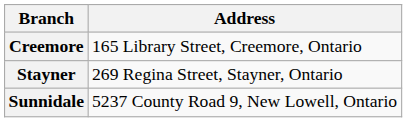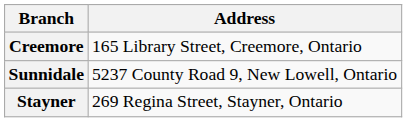 <table class="wikitable">
 <tr>
 <th scope="col">Branch</th>
 <th scope="col">Address</th>
 </tr>
 <tr>
 <th scope="row">Creemore</th>
 <td>165 Library Street, Creemore, Ontario</td>
 </tr>
 <tr>
+<th scope="row">Sunnidale</th>
+<td>5237 County Road 9, New Lowell, Ontario</td>
+</tr>
+<tr>
 <th scope="row">Stayner</th>
 <td>269 Regina Street, Stayner, Ontario</td>
 </tr>
-<tr>
-<th scope="row">Sunnidale</th>
-<td>5237 County Road 9, New Lowell, Ontario</td>
-</tr>
 </table>
